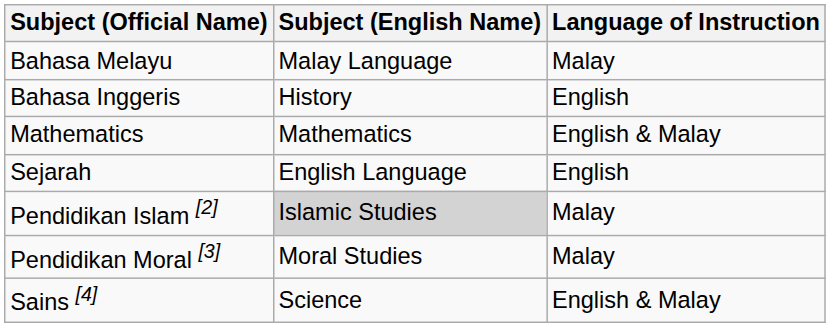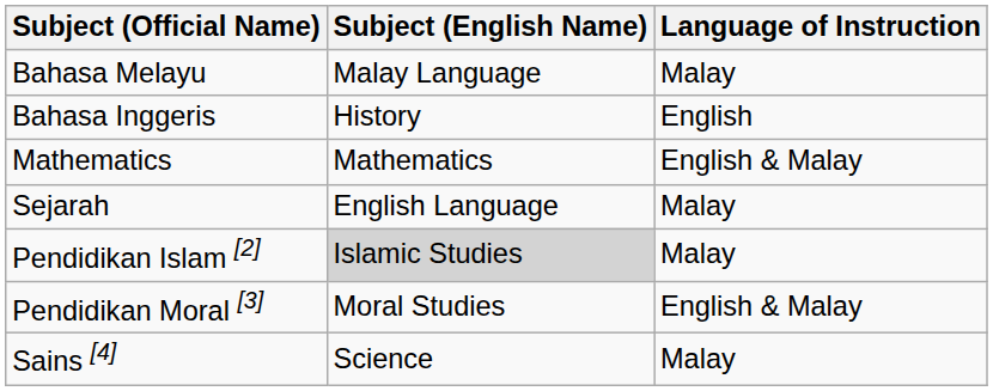 <table class="wikitable">
 <tr>
 <th>Subject (Official Name)</th>
 <th>Subject (English Name)</th>
 <th>Language of Instruction</th>
 </tr>
 <tr>
 <td>Bahasa Melayu</td>
 <td>Malay Language</td>
 <td>Malay</td>
 </tr>
 <tr>
 <td>Bahasa Inggeris</td>
 <td>History</td>
 <td>English</td>
 </tr>
 <tr>
 <td>Mathematics</td>
 <td>Mathematics</td>
 <td>English & Malay</td>
 </tr>
 <tr>
 <td>Sejarah</td>
 <td>English Language</td>
-<td>English</td>
+<td>Malay</td>
 </tr>
 <tr>
 <td>Pendidikan Islam <sup><em>[2]</em></sup></td>
 <td style="background: lightgrey;">Islamic Studies</td>
 <td>Malay</td>
 </tr>
 <tr>
 <td>Pendidikan Moral <sup><em>[3]</em></sup></td>
 <td>Moral Studies</td>
-<td>Malay</td>
+<td>English & Malay</td>
 </tr>
 <tr>
 <td>Sains <sup><em>[4]</em></sup></td>
 <td>Science</td>
-<td>English & Malay</td>
+<td>Malay</td>
 </tr>
 </table>
